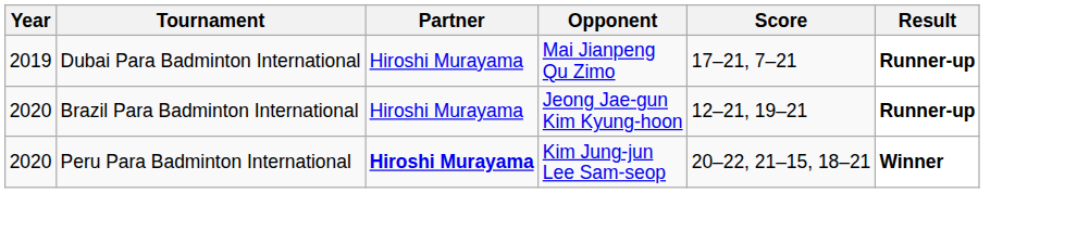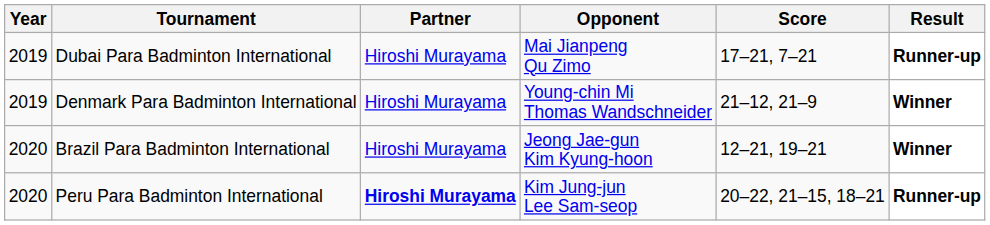 <table class="sortable wikitable" style="font-size: 90%;">
 <tr>
 <th>Year</th>
 <th>Tournament</th>
 <th>Partner</th>
 <th>Opponent</th>
 <th>Score</th>
 <th>Result</th>
 </tr>
 <tr>
 <td align="center">2019</td>
 <td align="left">Dubai Para Badminton International</td>
 <td> <a href='#'>Hiroshi Murayama</a></td>
 <td align="left"> <a href='#'>Mai Jianpeng</a> <br>  <a href='#'>Qu Zimo</a></td>
 <td align="left">17–21, 7–21</td>
 <td style="text-align:left; background:white"> <strong>Runner-up</strong></td>
 </tr>
 <tr>
+<td align="center">2019</td>
+<td align="left">Denmark Para Badminton International</td>
+<td> <a href='#'>Hiroshi Murayama</a></td>
+<td align="left"> <a href='#'>Young-chin Mi</a> <br>  <a href='#'>Thomas Wandschneider</a></td>
+<td align="left">21–12, 21–9</td>
+<td style="text-align:left; background:white"> <strong>Winner</strong></td>
+</tr>
+<tr>
 <td align="center">2020</td>
 <td align="left">Brazil Para Badminton International</td>
 <td> <a href='#'>Hiroshi Murayama</a></td>
 <td align="left"> <a href='#'>Jeong Jae-gun</a> <br>  <a href='#'>Kim Kyung-hoon</a></td>
 <td align="left">12–21, 19–21</td>
-<td style="text-align:left; background:white"> <strong>Runner-up</strong></td>
+<td style="text-align:left; background:white"> <strong>Winner</strong></td>
 </tr>
 <tr>
 <td align="center">2020</td>
 <td align="left">Peru Para Badminton International</td>
 <td><strong> <a href='#'>Hiroshi Murayama</a></strong></td>
 <td align="left"> <a href='#'>Kim Jung-jun</a> <br>  <a href='#'>Lee Sam-seop</a></td>
 <td align="left">20–22, 21–15, 18–21</td>
-<td style="text-align:left; background:white"> <strong>Winner</strong></td>
+<td style="text-align:left; background:white"> <strong>Runner-up</strong></td>
 </tr>
 </table>
